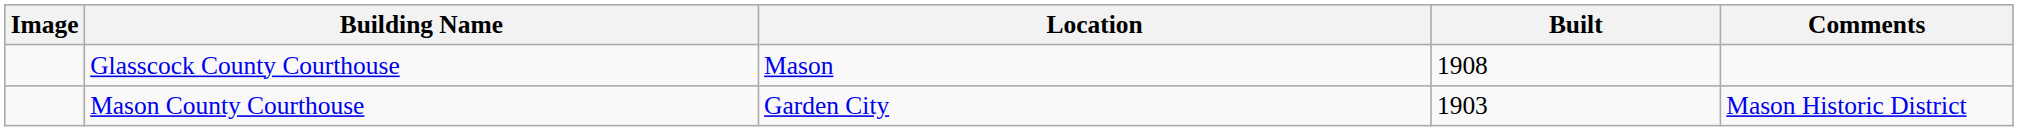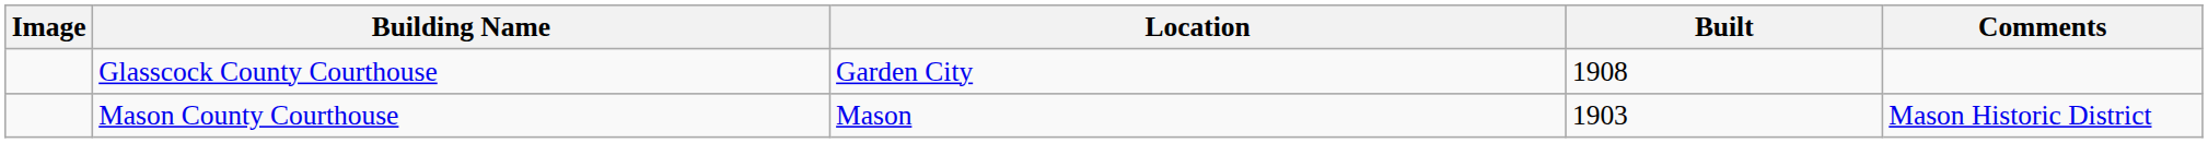 <table class="wikitable sortable" style="width:100%">
 <tr>
 <th width=110><strong>Image</strong></th>
 <th width=35%><strong>Building Name</strong></th>
 <th width=35%><strong>Location</strong></th>
 <th width=15%><strong>Built</strong></th>
 <th width=15%><strong>Comments <br></strong></th>
 </tr>
 <tr>
 <td></td>
 <td><a href='#'>Glasscock County Courthouse</a></td>
-<td><a href='#'>Mason</a></td>
+<td><a href='#'>Garden City</a></td>
 <td>1908</td>
 <td></td>
 </tr>
 <tr>
 <td></td>
 <td><a href='#'>Mason County Courthouse</a></td>
-<td><a href='#'>Garden City</a></td>
+<td><a href='#'>Mason</a></td>
 <td>1903</td>
 <td><a href='#'>Mason Historic District</a></td>
 </tr>
 </table>
